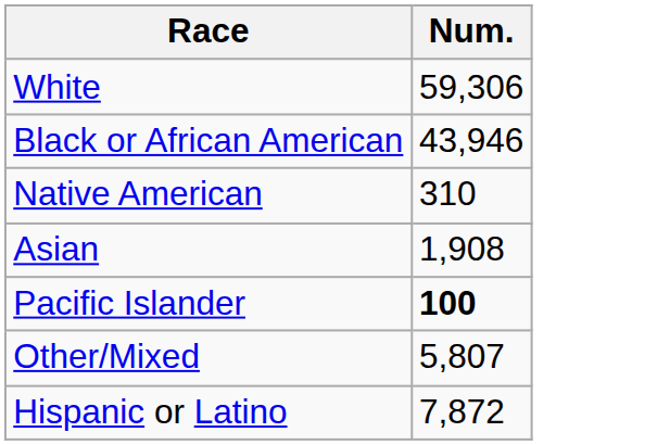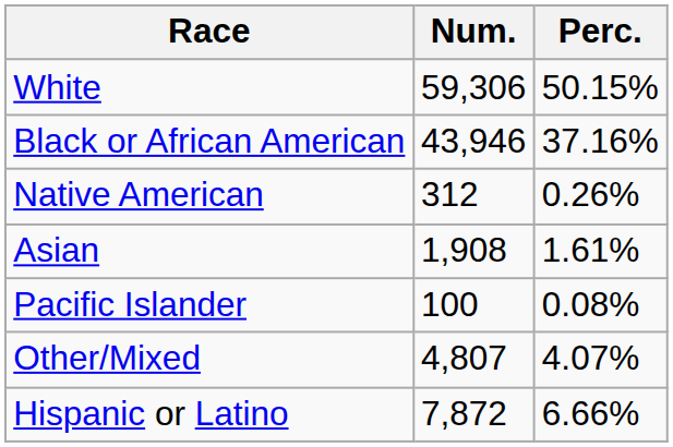 <table class="wikitable">
 <tr>
 <th>Race</th>
 <th>Num.</th>
+<th>Perc.</th>
 </tr>
 <tr>
 <td><a href='#'>White</a></td>
 <td>59,306</td>
+<td>50.15%</td>
 </tr>
 <tr>
 <td><a href='#'>Black or African American</a></td>
 <td>43,946</td>
+<td>37.16%</td>
 </tr>
 <tr>
 <td><a href='#'>Native American</a></td>
-<td>310</td>
+<td>312</td>
+<td>0.26%</td>
 </tr>
 <tr>
 <td><a href='#'>Asian</a></td>
 <td>1,908</td>
+<td>1.61%</td>
 </tr>
 <tr>
 <td><a href='#'>Pacific Islander</a></td>
-<td><strong>100</strong></td>
+<td>100</td>
+<td>0.08%</td>
 </tr>
 <tr>
 <td><a href='#'>Other/Mixed</a></td>
-<td>5,807</td>
+<td>4,807</td>
+<td>4.07%</td>
 </tr>
 <tr>
 <td><a href='#'>Hispanic</a> or <a href='#'>Latino</a></td>
 <td>7,872</td>
+<td>6.66%</td>
 </tr>
 </table>
